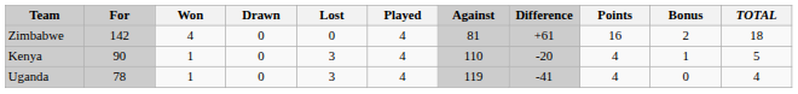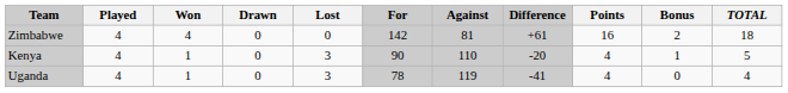 <table class="wikitable sortable" style="text-align: center;">
 <tr>
 <th style="background: #CCCCCC" width="90">Team</th>
-<th style="background: #CCCCCC" width="80">For</th>
+<th width="80">Played</th>
 <th width="80">Won</th>
 <th width="80">Drawn</th>
 <th width="80">Lost</th>
-<th width="80">Played</th>
+<th style="background: #CCCCCC" width="80">For</th>
 <th style="background: #CCCCCC" width="80">Against</th>
 <th style="background: #CCCCCC" width="80">Difference</th>
 <th width="80">Points</th>
 <th width="80">Bonus</th>
 <th width="80"><em>TOTAL</em></th>
 </tr>
 <tr>
 <td style="background: #CCCCCC" align="left">Zimbabwe</td>
-<td style="background: #CCCCCC">142</td>
+<td>4</td>
 <td>4</td>
 <td>0</td>
 <td>0</td>
-<td>4</td>
+<td style="background: #CCCCCC">142</td>
 <td style="background: #CCCCCC">81</td>
 <td style="background: #CCCCCC">+61</td>
 <td>16</td>
 <td>2</td>
 <td>18</td>
 </tr>
 <tr>
 <td style="background: #CCCCCC" align="left">Kenya</td>
-<td style="background: #CCCCCC">90</td>
+<td>4</td>
 <td>1</td>
 <td>0</td>
 <td>3</td>
-<td>4</td>
+<td style="background: #CCCCCC">90</td>
 <td style="background: #CCCCCC">110</td>
 <td style="background: #CCCCCC">-20</td>
 <td>4</td>
 <td>1</td>
 <td>5</td>
 </tr>
 <tr>
 <td style="background: #CCCCCC" align="left">Uganda</td>
-<td style="background: #CCCCCC">78</td>
+<td>4</td>
 <td>1</td>
 <td>0</td>
 <td>3</td>
-<td>4</td>
+<td style="background: #CCCCCC">78</td>
 <td style="background: #CCCCCC">119</td>
 <td style="background: #CCCCCC">-41</td>
 <td>4</td>
 <td>0</td>
 <td>4</td>
 </tr>
 </table>
